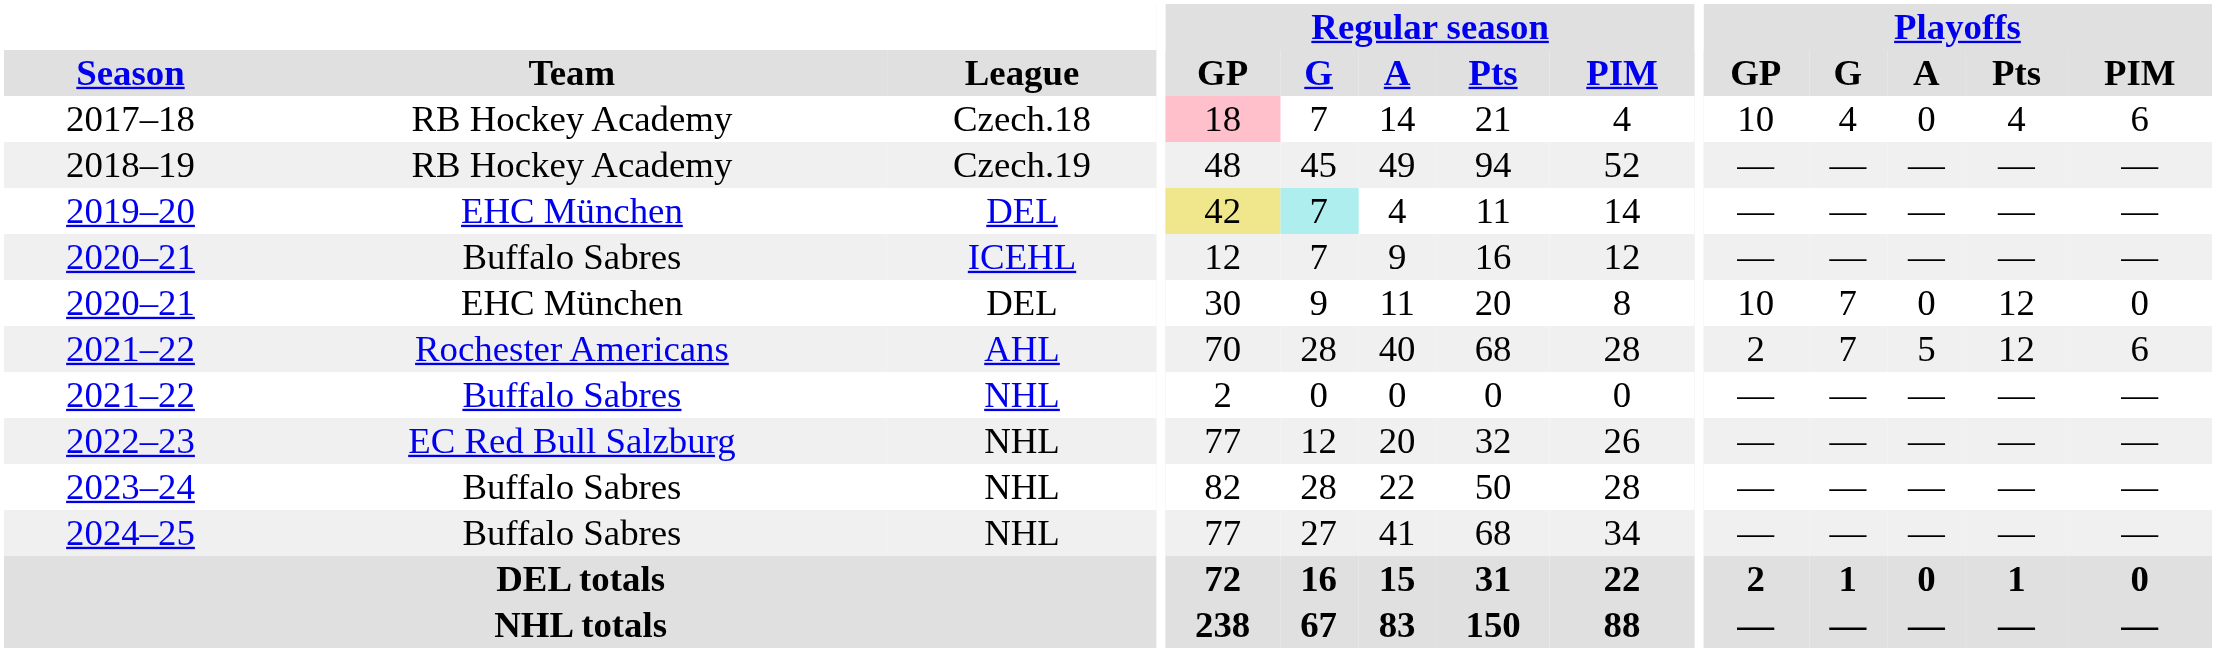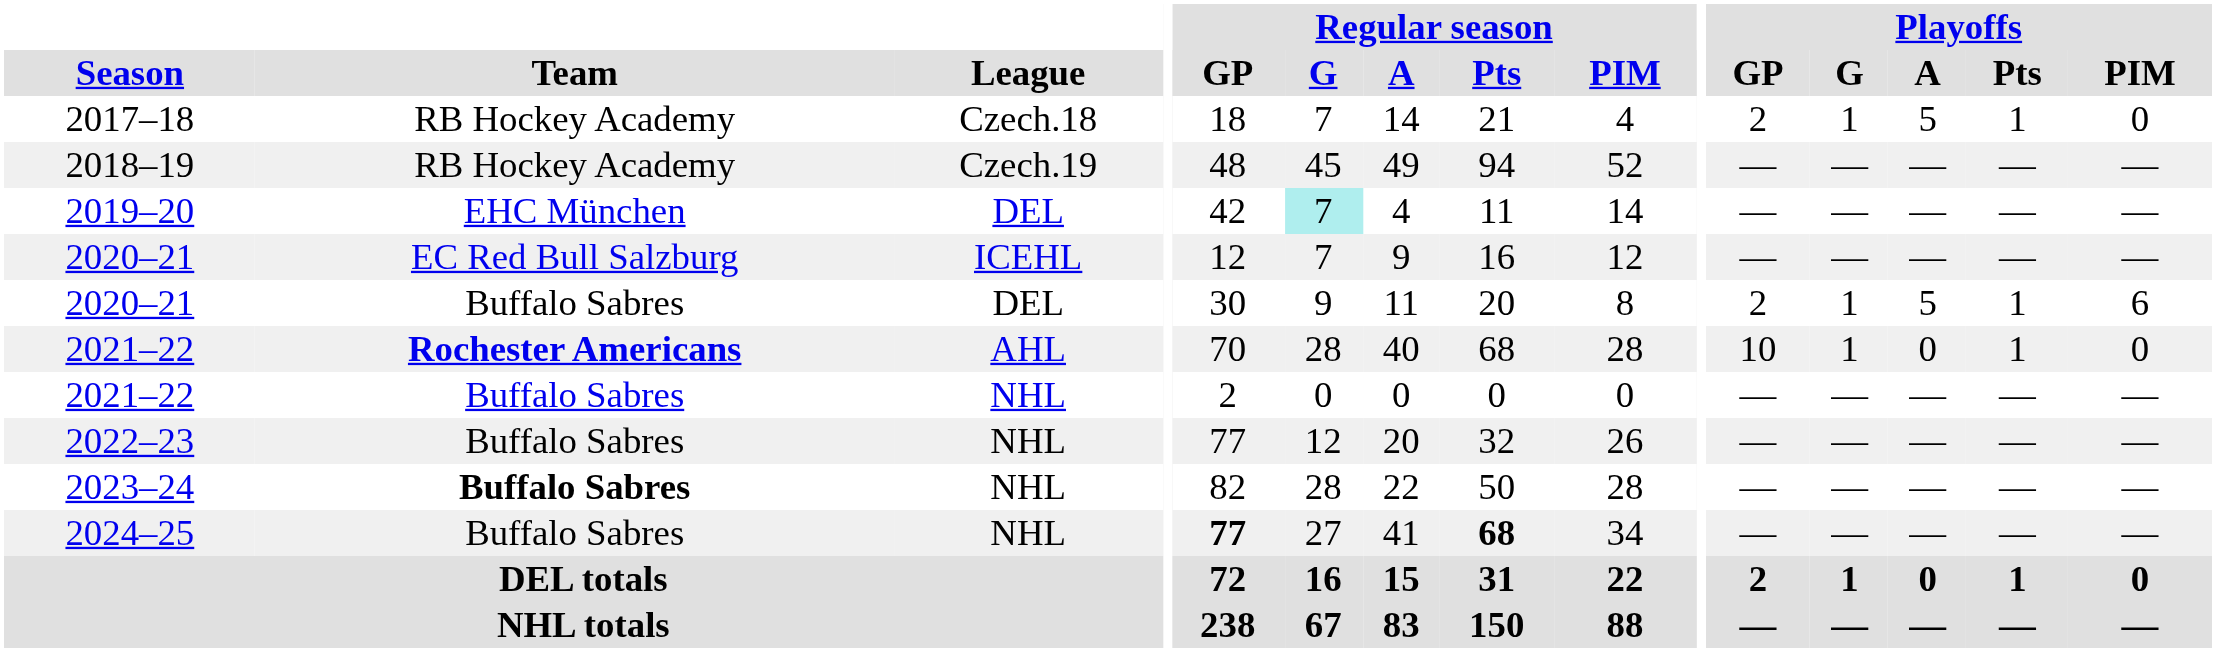 <table border="0" cellpadding="1" cellspacing="0" style="text-align:center; width:60em">
 <tr bgcolor="#e0e0e0">
 <th colspan="3" bgcolor="#ffffff"></th>
 <th rowspan="99" bgcolor="#ffffff"></th>
 <th colspan="5"><a href='#'>Regular season</a></th>
 <th rowspan="99" bgcolor="#ffffff"></th>
 <th colspan="5"><a href='#'>Playoffs</a></th>
 </tr>
 <tr bgcolor="#e0e0e0">
 <th><a href='#'>Season</a></th>
 <th>Team</th>
 <th>League</th>
 <th>GP</th>
 <th><a href='#'>G</a></th>
 <th><a href='#'>A</a></th>
 <th><a href='#'>Pts</a></th>
 <th><a href='#'>PIM</a></th>
 <th>GP</th>
 <th>G</th>
 <th>A</th>
 <th>Pts</th>
 <th>PIM</th>
 </tr>
 <tr>
 <td>2017–18</td>
 <td>RB Hockey Academy</td>
 <td>Czech.18</td>
-<td style="background: pink;">18</td>
+<td>18</td>
 <td>7</td>
 <td>14</td>
 <td>21</td>
 <td>4</td>
-<td>10</td>
-<td>4</td>
+<td>2</td>
+<td>1</td>
+<td>5</td>
+<td>1</td>
 <td>0</td>
-<td>4</td>
-<td>6</td>
 </tr>
 <tr bgcolor="#f0f0f0">
 <td>2018–19</td>
 <td>RB Hockey Academy</td>
 <td>Czech.19</td>
 <td>48</td>
 <td>45</td>
 <td>49</td>
 <td>94</td>
 <td>52</td>
 <td>—</td>
 <td>—</td>
 <td>—</td>
 <td>—</td>
 <td>—</td>
 </tr>
 <tr>
 <td><a href='#'>2019–20</a></td>
 <td><a href='#'>EHC München</a></td>
 <td><a href='#'>DEL</a></td>
-<td style="background: khaki;">42</td>
+<td>42</td>
 <td style="background: paleturquoise;">7</td>
 <td>4</td>
 <td>11</td>
 <td>14</td>
 <td>—</td>
 <td>—</td>
 <td>—</td>
 <td>—</td>
 <td>—</td>
 </tr>
 <tr bgcolor="#f0f0f0">
 <td><a href='#'>2020–21</a></td>
-<td>Buffalo Sabres</td>
+<td><a href='#'>EC Red Bull Salzburg</a></td>
 <td><a href='#'>ICEHL</a></td>
 <td>12</td>
 <td>7</td>
 <td>9</td>
 <td>16</td>
 <td>12</td>
 <td>—</td>
 <td>—</td>
 <td>—</td>
 <td>—</td>
 <td>—</td>
 </tr>
 <tr>
 <td><a href='#'>2020–21</a></td>
-<td>EHC München</td>
+<td>Buffalo Sabres</td>
 <td>DEL</td>
 <td>30</td>
 <td>9</td>
 <td>11</td>
 <td>20</td>
 <td>8</td>
-<td>10</td>
-<td>7</td>
-<td>0</td>
-<td>12</td>
-<td>0</td>
+<td>2</td>
+<td>1</td>
+<td>5</td>
+<td>1</td>
+<td>6</td>
 </tr>
 <tr bgcolor="#f0f0f0">
 <td><a href='#'>2021–22</a></td>
-<td><a href='#'>Rochester Americans</a></td>
+<td><strong><a href='#'>Rochester Americans</a></strong></td>
 <td><a href='#'>AHL</a></td>
 <td>70</td>
 <td>28</td>
 <td>40</td>
 <td>68</td>
 <td>28</td>
-<td>2</td>
-<td>7</td>
-<td>5</td>
-<td>12</td>
-<td>6</td>
+<td>10</td>
+<td>1</td>
+<td>0</td>
+<td>1</td>
+<td>0</td>
 </tr>
 <tr>
 <td><a href='#'>2021–22</a></td>
 <td><a href='#'>Buffalo Sabres</a></td>
 <td><a href='#'>NHL</a></td>
 <td>2</td>
 <td>0</td>
 <td>0</td>
 <td>0</td>
 <td>0</td>
 <td>—</td>
 <td>—</td>
 <td>—</td>
 <td>—</td>
 <td>—</td>
 </tr>
 <tr bgcolor="#f0f0f0">
 <td><a href='#'>2022–23</a></td>
-<td><a href='#'>EC Red Bull Salzburg</a></td>
+<td>Buffalo Sabres</td>
 <td>NHL</td>
 <td>77</td>
 <td>12</td>
 <td>20</td>
 <td>32</td>
 <td>26</td>
 <td>—</td>
 <td>—</td>
 <td>—</td>
 <td>—</td>
 <td>—</td>
 </tr>
 <tr>
 <td><a href='#'>2023–24</a></td>
-<td>Buffalo Sabres</td>
+<td><strong>Buffalo Sabres</strong></td>
 <td>NHL</td>
 <td>82</td>
 <td>28</td>
 <td>22</td>
 <td>50</td>
 <td>28</td>
 <td>—</td>
 <td>—</td>
 <td>—</td>
 <td>—</td>
 <td>—</td>
 </tr>
 <tr bgcolor="#f0f0f0">
 <td><a href='#'>2024–25</a></td>
 <td>Buffalo Sabres</td>
 <td>NHL</td>
-<td>77</td>
+<td><strong>77</strong></td>
 <td>27</td>
 <td>41</td>
-<td>68</td>
+<td><strong>68</strong></td>
 <td>34</td>
 <td>—</td>
 <td>—</td>
 <td>—</td>
 <td>—</td>
 <td>—</td>
 </tr>
 <tr bgcolor="#e0e0e0">
 <th colspan="3">DEL totals</th>
 <th>72</th>
 <th>16</th>
 <th>15</th>
 <th>31</th>
 <th>22</th>
 <th>2</th>
 <th>1</th>
 <th>0</th>
 <th>1</th>
 <th>0</th>
 </tr>
 <tr bgcolor="#e0e0e0">
 <th colspan="3">NHL totals</th>
 <th>238</th>
 <th>67</th>
 <th>83</th>
 <th>150</th>
 <th>88</th>
 <th>—</th>
 <th>—</th>
 <th>—</th>
 <th>—</th>
 <th>—</th>
 </tr>
 </table>
